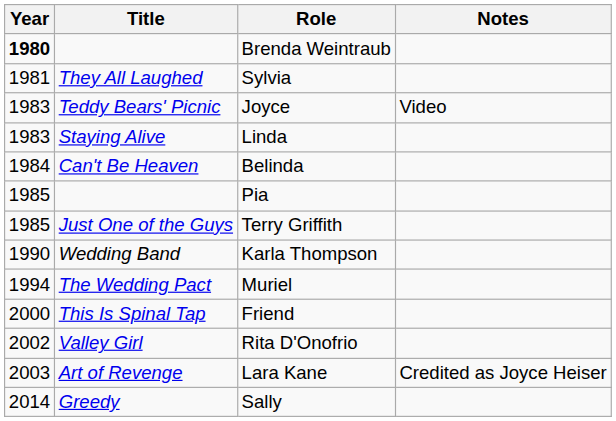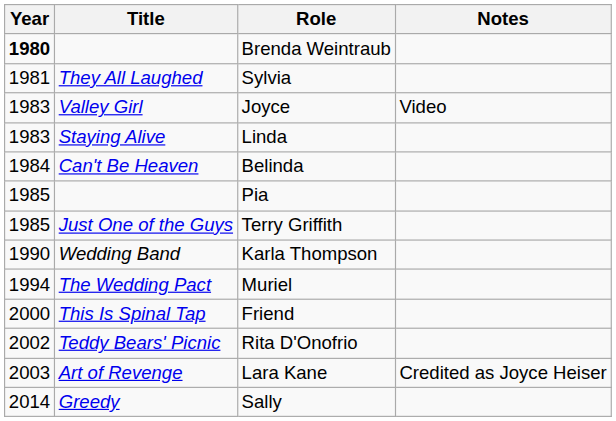 <table class="wikitable sortable">
 <tr>
 <th>Year</th>
 <th>Title</th>
 <th>Role</th>
 <th class="unsortable">Notes</th>
 </tr>
 <tr>
 <td><strong>1980</strong></td>
 <td><em></em></td>
 <td>Brenda Weintraub</td>
 <td></td>
 </tr>
 <tr>
 <td>1981</td>
 <td><em><a href='#'>They All Laughed</a></em></td>
 <td>Sylvia</td>
 <td></td>
 </tr>
 <tr>
 <td>1983</td>
-<td><em><a href='#'>Teddy Bears' Picnic</a></em></td>
+<td><em><a href='#'>Valley Girl</a></em></td>
 <td>Joyce</td>
 <td>Video</td>
 </tr>
 <tr>
 <td>1983</td>
 <td><em><a href='#'>Staying Alive</a></em></td>
 <td>Linda</td>
 <td></td>
 </tr>
 <tr>
 <td>1984</td>
 <td><em><a href='#'>Can't Be Heaven</a></em></td>
 <td>Belinda</td>
 <td></td>
 </tr>
 <tr>
 <td>1985</td>
 <td><em></em></td>
 <td>Pia</td>
 <td></td>
 </tr>
 <tr>
 <td>1985</td>
 <td><em><a href='#'>Just One of the Guys</a></em></td>
 <td>Terry Griffith</td>
 <td></td>
 </tr>
 <tr>
 <td>1990</td>
 <td><em>Wedding Band</em></td>
 <td>Karla Thompson</td>
 <td></td>
 </tr>
 <tr>
 <td>1994</td>
 <td><em><a href='#'>The Wedding Pact</a></em></td>
 <td>Muriel</td>
 <td></td>
 </tr>
 <tr>
 <td>2000</td>
 <td><em><a href='#'>This Is Spinal Tap</a></em></td>
 <td>Friend</td>
 <td></td>
 </tr>
 <tr>
 <td>2002</td>
-<td><em><a href='#'>Valley Girl</a></em></td>
+<td><em><a href='#'>Teddy Bears' Picnic</a></em></td>
 <td>Rita D'Onofrio</td>
 <td></td>
 </tr>
 <tr>
 <td>2003</td>
 <td><em><a href='#'>Art of Revenge</a></em></td>
 <td>Lara Kane</td>
 <td>Credited as Joyce Heiser</td>
 </tr>
 <tr>
 <td>2014</td>
 <td><em><a href='#'>Greedy</a></em></td>
 <td>Sally</td>
 <td></td>
 </tr>
 </table>
